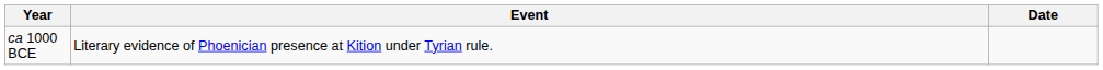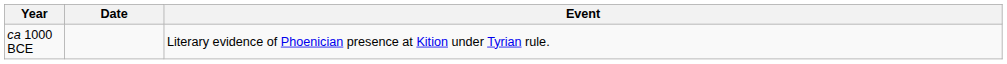 <table class="wikitable" width="100%">
 <tr>
 <th style="width:6%">Year</th>
+<th style="width:10%">Date</th>
 <th>Event</th>
-<th style="width:10%">Date</th>
 </tr>
 <tr>
 <td><em>ca</em> 1000 BCE</td>
+<td></td>
 <td>Literary evidence of <a href='#'>Phoenician</a> presence at <a href='#'>Kition</a> under <a href='#'>Tyrian</a> rule.</td>
-<td></td>
 </tr>
 </table>
